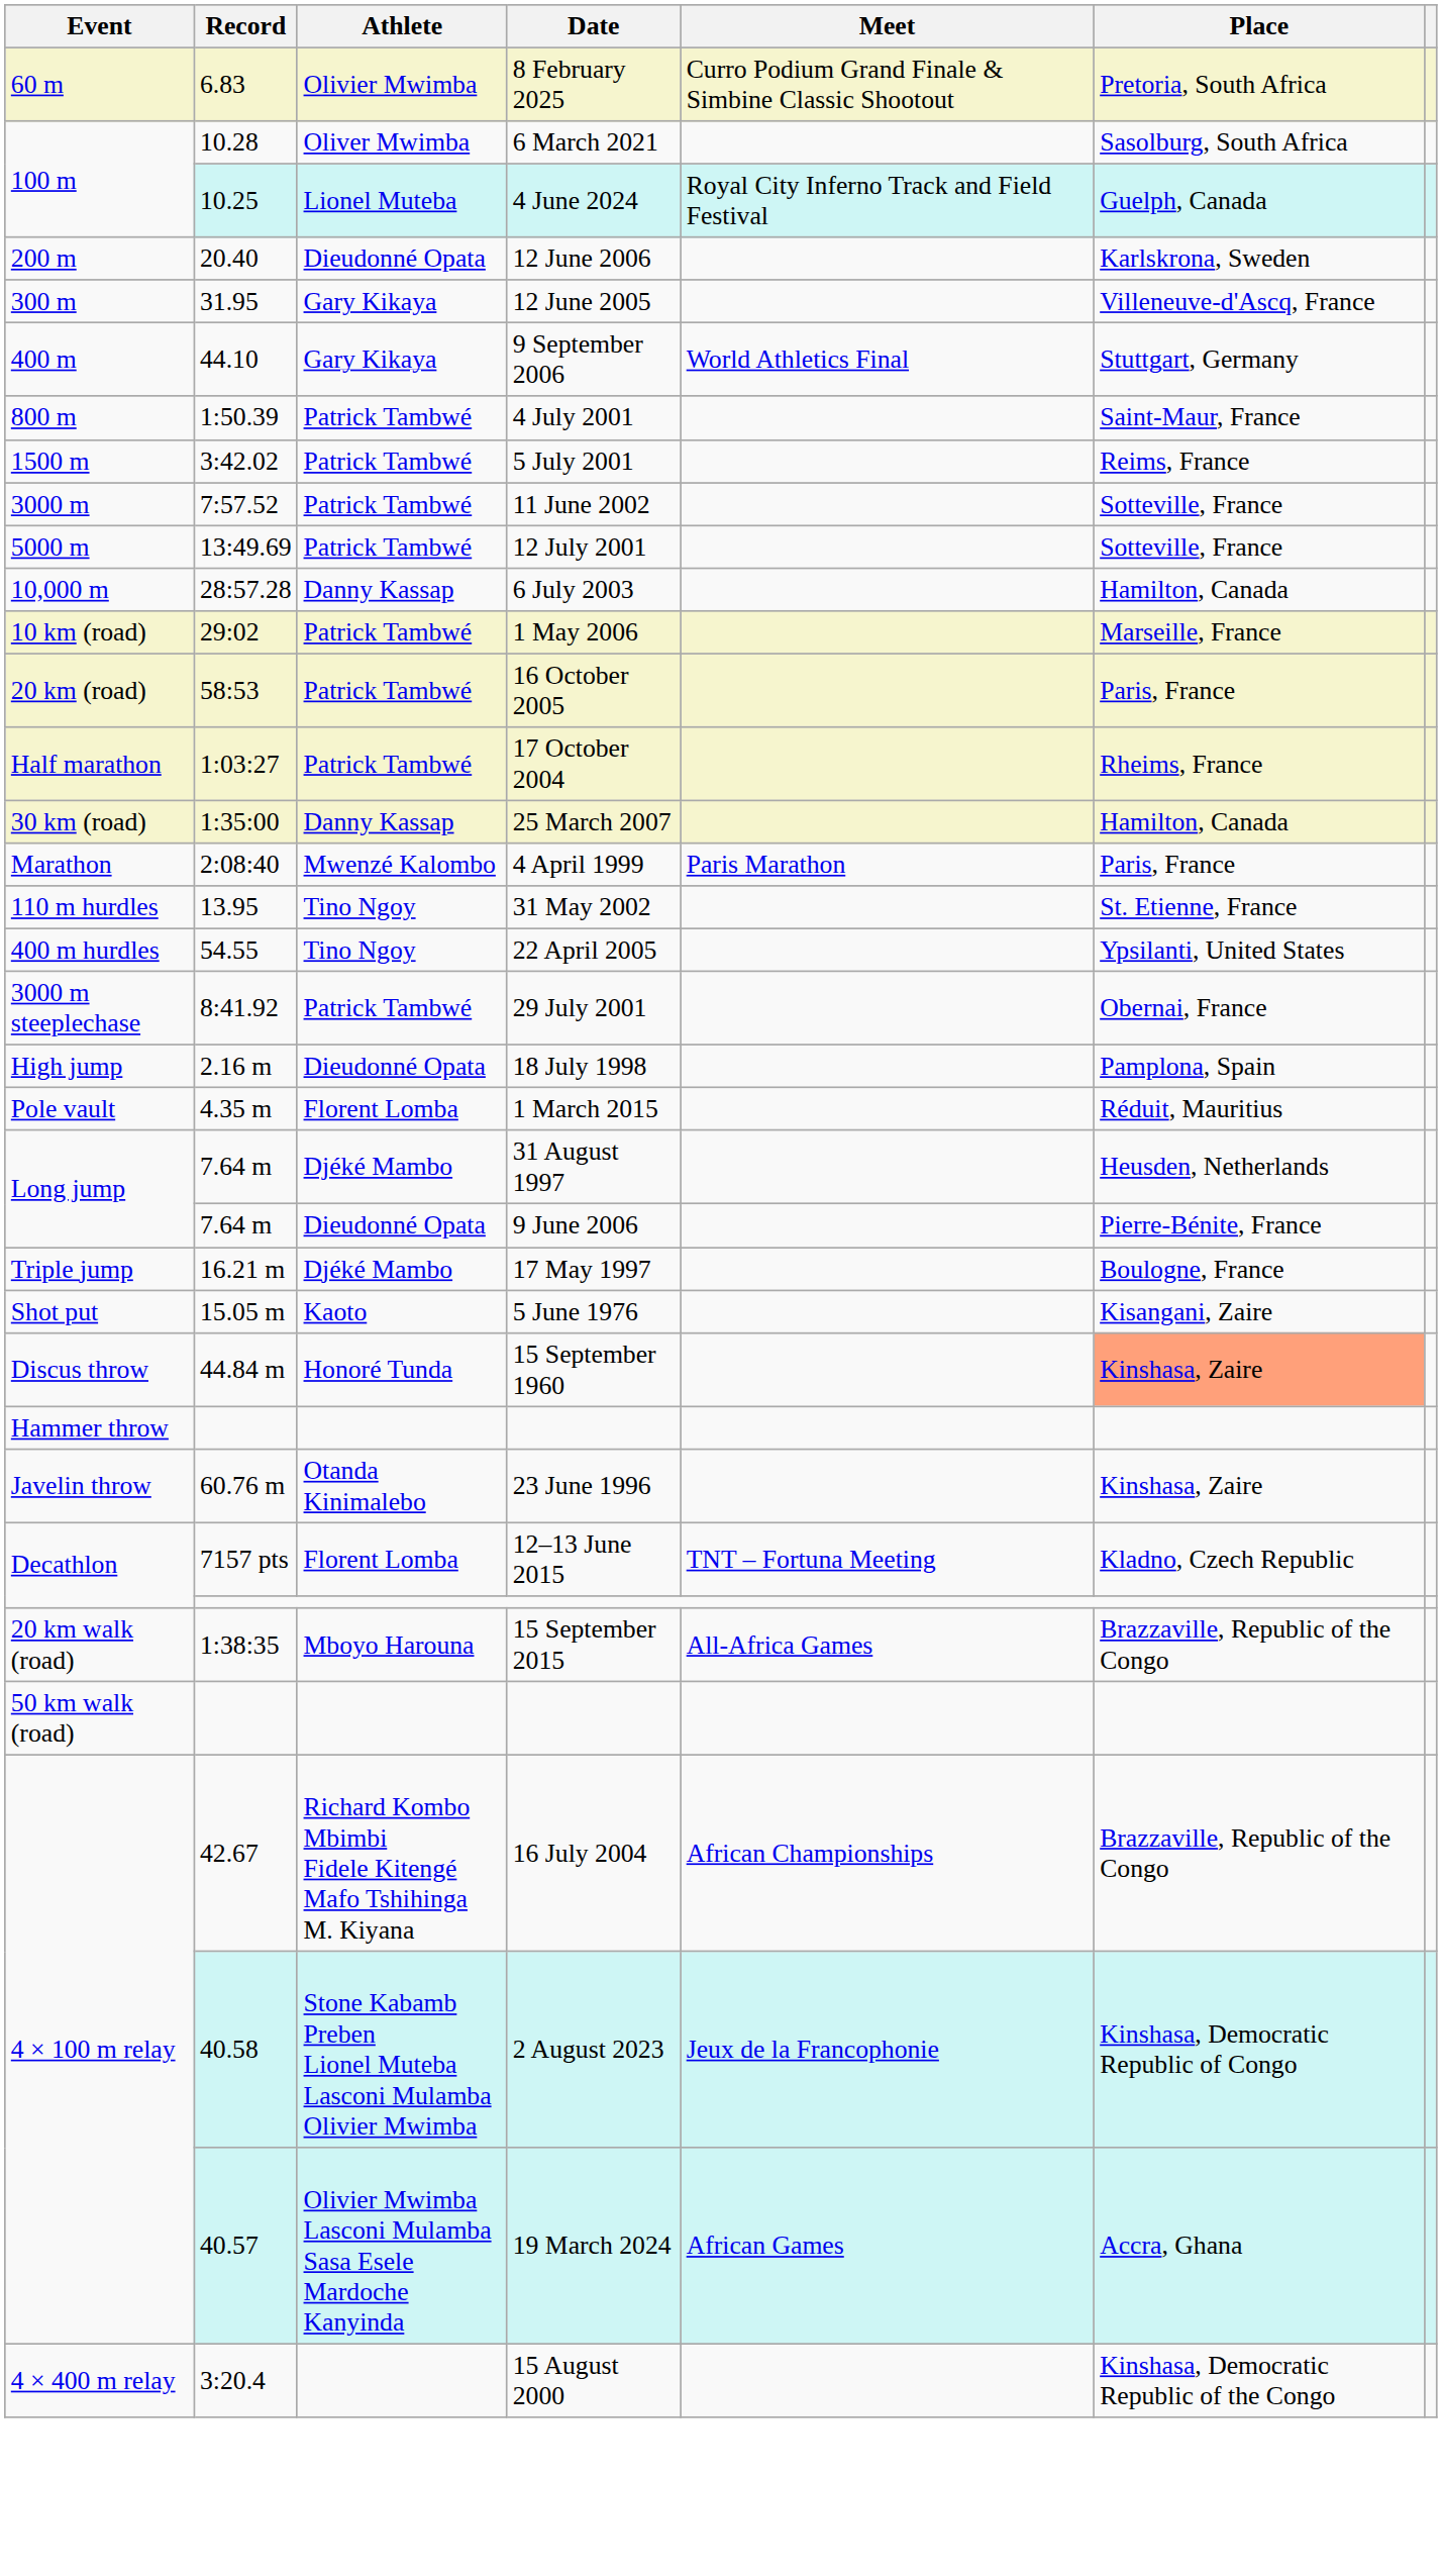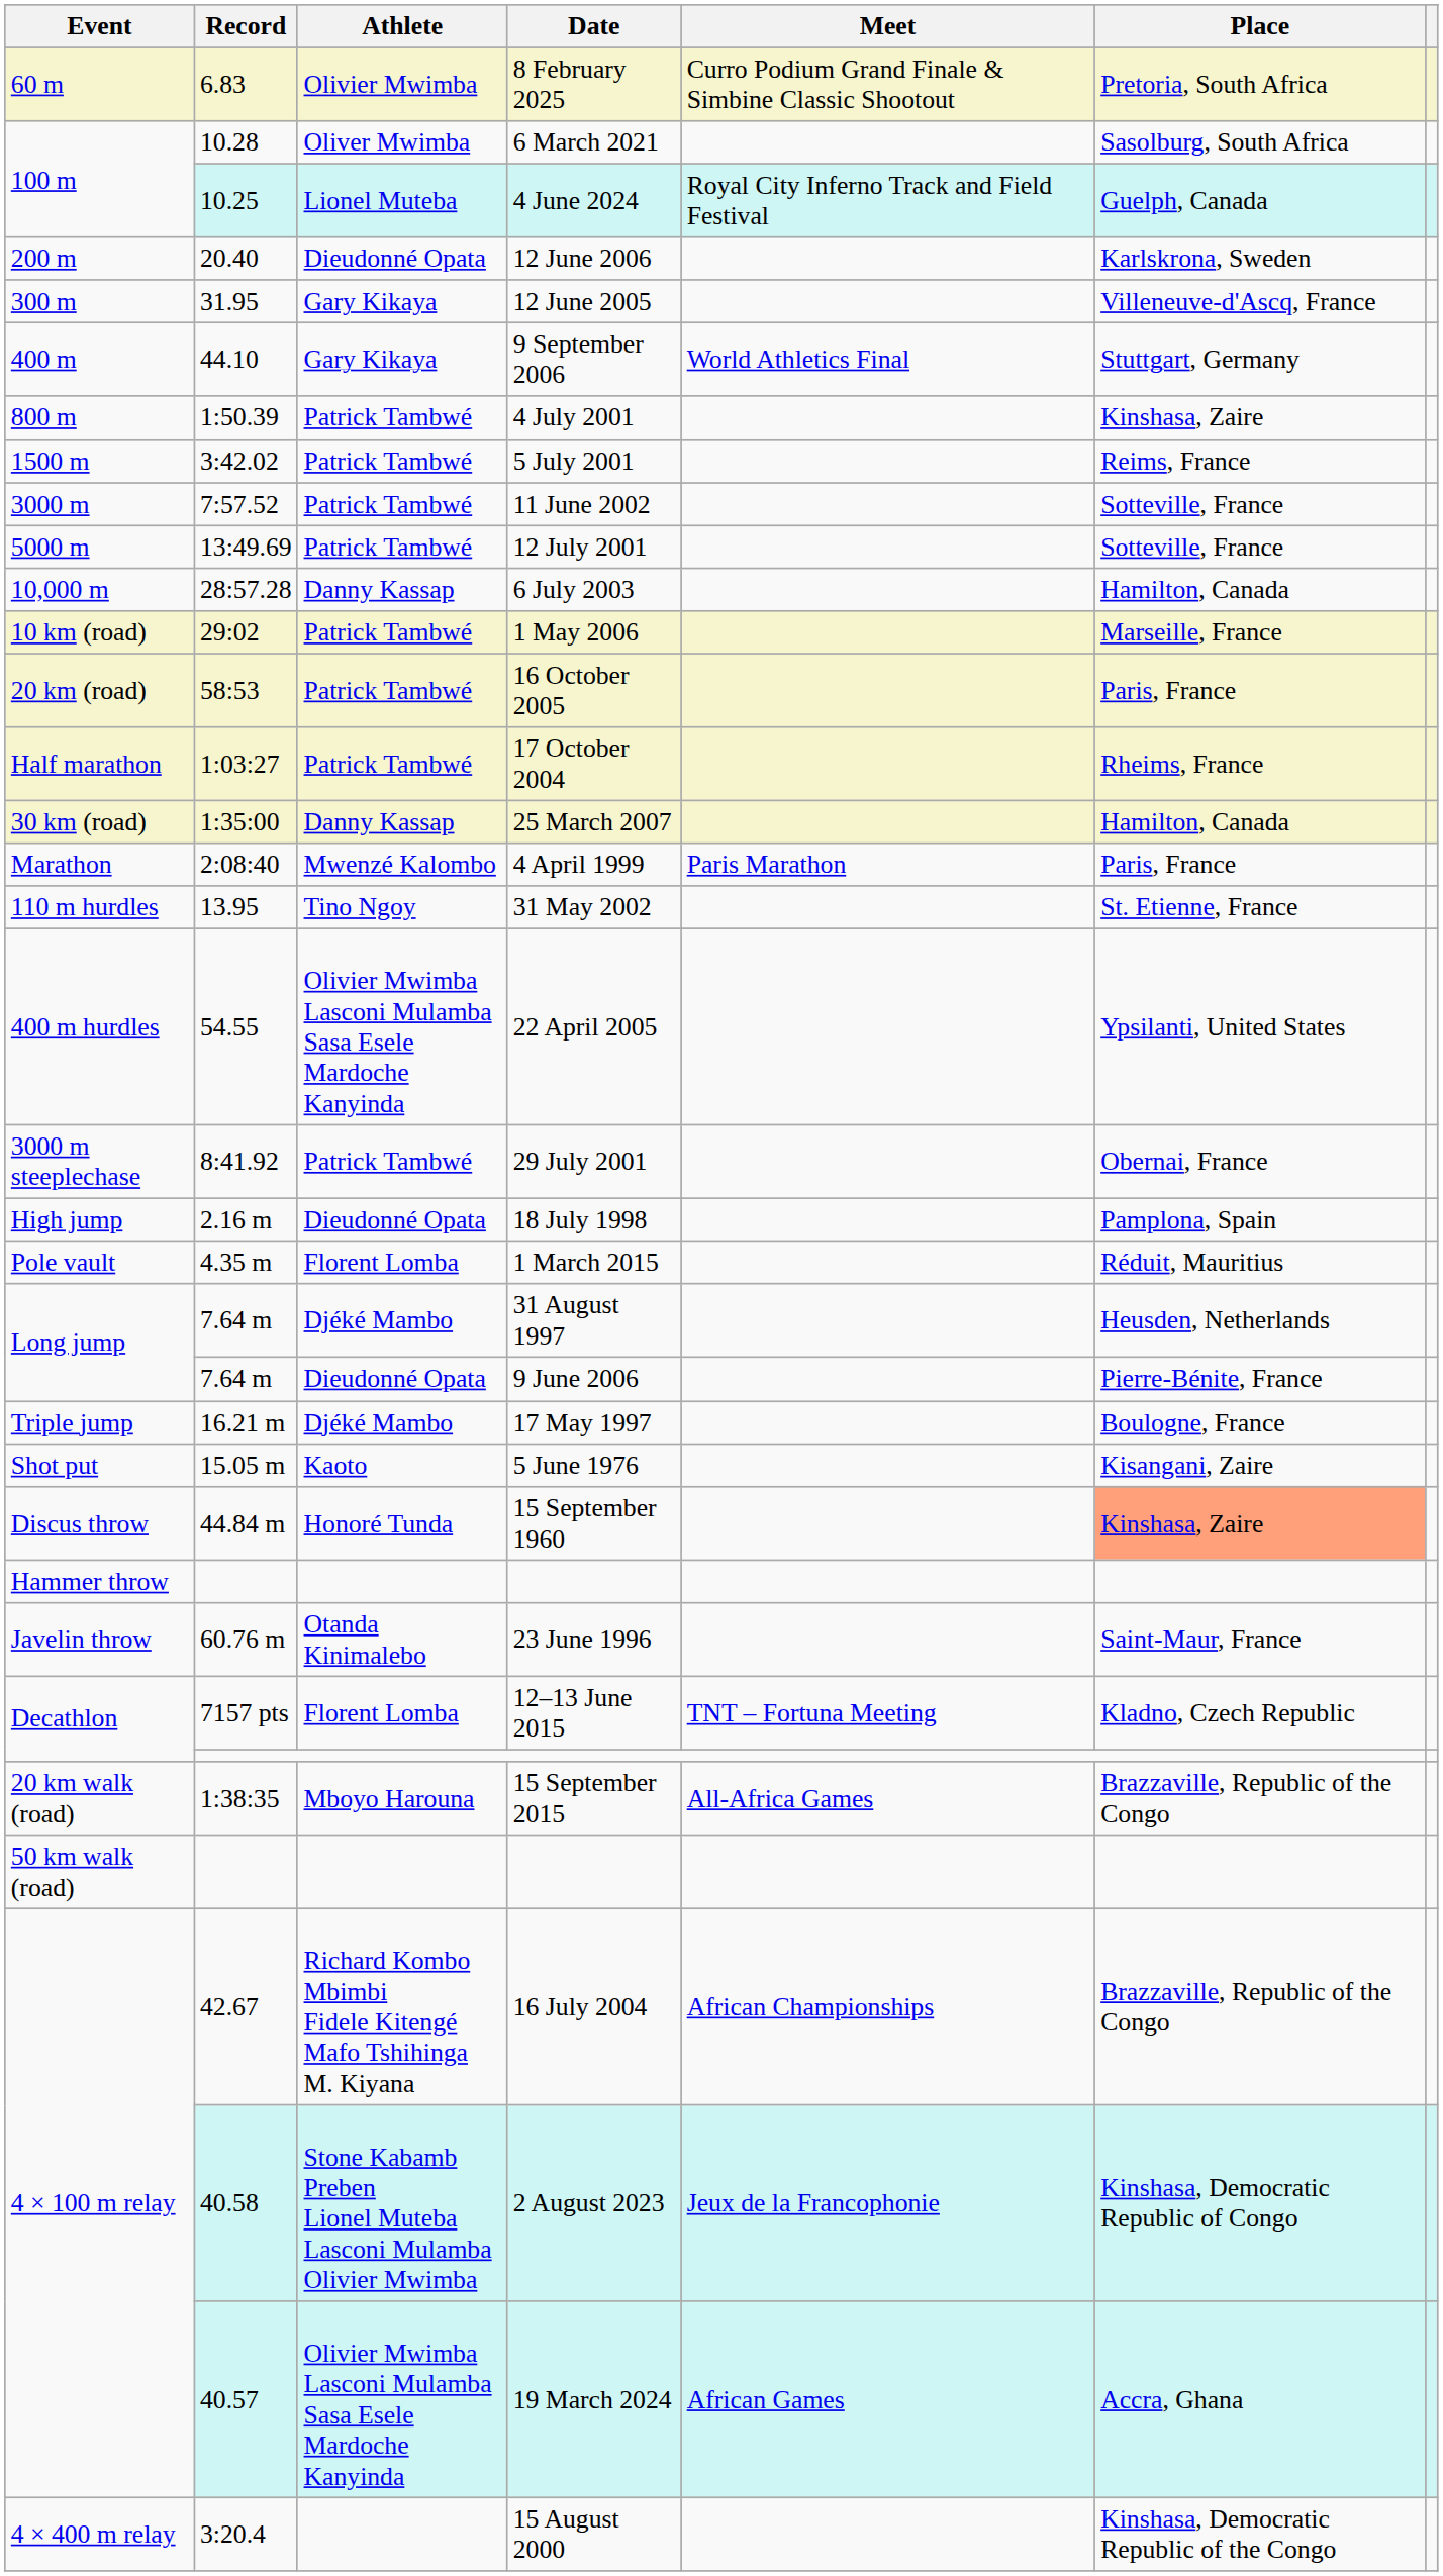 <table class="wikitable" style="font-size:95%; width: 95%;">
 <tr>
 <th>Event</th>
 <th>Record</th>
 <th>Athlete</th>
 <th>Date</th>
 <th>Meet</th>
 <th>Place</th>
 <th></th>
 </tr>
 <tr style="background:#f6F5CE;">
 <td><a href='#'>60 m</a></td>
 <td>6.83  </td>
 <td><a href='#'>Olivier Mwimba</a></td>
 <td>8 February 2025</td>
 <td>Curro Podium Grand Finale & Simbine Classic Shootout</td>
 <td><a href='#'>Pretoria</a>, South Africa</td>
 <td></td>
 </tr>
 <tr>
 <td rowspan=2><a href='#'>100 m</a></td>
 <td>10.28 </td>
 <td><a href='#'>Oliver Mwimba</a></td>
 <td>6 March 2021</td>
 <td></td>
 <td><a href='#'>Sasolburg</a>, South Africa</td>
 <td></td>
 </tr>
 <tr bgcolor=#CEF6F5>
 <td>10.25 </td>
 <td><a href='#'>Lionel Muteba</a></td>
 <td>4 June 2024</td>
 <td>Royal City Inferno Track and Field Festival</td>
 <td><a href='#'>Guelph</a>, Canada</td>
 <td></td>
 </tr>
 <tr>
 <td><a href='#'>200 m</a></td>
 <td>20.40 </td>
 <td><a href='#'>Dieudonné Opata</a></td>
 <td>12 June 2006</td>
 <td></td>
 <td><a href='#'>Karlskrona</a>, Sweden</td>
 <td></td>
 </tr>
 <tr>
 <td><a href='#'>300 m</a></td>
 <td>31.95</td>
 <td><a href='#'>Gary Kikaya</a></td>
 <td>12 June 2005</td>
 <td></td>
 <td><a href='#'>Villeneuve-d'Ascq</a>, France</td>
 <td></td>
 </tr>
 <tr>
 <td><a href='#'>400 m</a></td>
 <td>44.10</td>
 <td><a href='#'>Gary Kikaya</a></td>
 <td>9 September 2006</td>
 <td><a href='#'>World Athletics Final</a></td>
 <td><a href='#'>Stuttgart</a>, Germany</td>
 <td></td>
 </tr>
 <tr>
 <td><a href='#'>800 m</a></td>
 <td>1:50.39</td>
 <td><a href='#'>Patrick Tambwé</a></td>
 <td>4 July 2001</td>
 <td></td>
-<td><a href='#'>Saint-Maur</a>, France</td>
+<td><a href='#'>Kinshasa</a>, Zaire</td>
 <td></td>
 </tr>
 <tr>
 <td><a href='#'>1500 m</a></td>
 <td>3:42.02</td>
 <td><a href='#'>Patrick Tambwé</a></td>
 <td>5 July 2001</td>
 <td></td>
 <td><a href='#'>Reims</a>, France</td>
 <td></td>
 </tr>
 <tr>
 <td><a href='#'>3000 m</a></td>
 <td>7:57.52</td>
 <td><a href='#'>Patrick Tambwé</a></td>
 <td>11 June 2002</td>
 <td></td>
 <td><a href='#'>Sotteville</a>, France</td>
 <td></td>
 </tr>
 <tr>
 <td><a href='#'>5000 m</a></td>
 <td>13:49.69</td>
 <td><a href='#'>Patrick Tambwé</a></td>
 <td>12 July 2001</td>
 <td></td>
 <td><a href='#'>Sotteville</a>, France</td>
 <td></td>
 </tr>
 <tr>
 <td><a href='#'>10,000 m</a></td>
 <td>28:57.28</td>
 <td><a href='#'>Danny Kassap</a></td>
 <td>6 July 2003</td>
 <td></td>
 <td><a href='#'>Hamilton</a>, Canada</td>
 <td></td>
 </tr>
 <tr style="background:#f6F5CE;">
 <td><a href='#'>10 km</a> (road)</td>
 <td>29:02</td>
 <td><a href='#'>Patrick Tambwé</a></td>
 <td>1 May 2006</td>
 <td></td>
 <td><a href='#'>Marseille</a>, France</td>
 <td></td>
 </tr>
 <tr style="background:#f6F5CE;">
 <td><a href='#'>20 km</a> (road)</td>
 <td>58:53</td>
 <td><a href='#'>Patrick Tambwé</a></td>
 <td>16 October 2005</td>
 <td></td>
 <td><a href='#'>Paris</a>, France</td>
 <td></td>
 </tr>
 <tr style="background:#f6F5CE;">
 <td><a href='#'>Half marathon</a></td>
 <td>1:03:27</td>
 <td><a href='#'>Patrick Tambwé</a></td>
 <td>17 October 2004</td>
 <td></td>
 <td><a href='#'>Rheims</a>, France</td>
 <td></td>
 </tr>
 <tr style="background:#f6F5CE;">
 <td><a href='#'>30 km</a> (road)</td>
 <td>1:35:00</td>
 <td><a href='#'>Danny Kassap</a></td>
 <td>25 March 2007</td>
 <td></td>
 <td><a href='#'>Hamilton</a>, Canada</td>
 <td></td>
 </tr>
 <tr>
 <td><a href='#'>Marathon</a></td>
 <td>2:08:40</td>
 <td><a href='#'>Mwenzé Kalombo</a></td>
 <td>4 April 1999</td>
 <td><a href='#'>Paris Marathon</a></td>
 <td><a href='#'>Paris</a>, France</td>
 <td></td>
 </tr>
 <tr>
 <td><a href='#'>110 m hurdles</a></td>
 <td>13.95 </td>
 <td><a href='#'>Tino Ngoy</a></td>
 <td>31 May 2002</td>
 <td></td>
 <td><a href='#'>St. Etienne</a>, France</td>
 <td></td>
 </tr>
 <tr>
 <td><a href='#'>400 m hurdles</a></td>
 <td>54.55</td>
-<td><a href='#'>Tino Ngoy</a></td>
+<td><br><a href='#'>Olivier Mwimba</a><br><a href='#'>Lasconi Mulamba</a><br><a href='#'>Sasa Esele</a><br><a href='#'>Mardoche Kanyinda</a></td>
 <td>22 April 2005</td>
 <td></td>
 <td><a href='#'>Ypsilanti</a>, United States</td>
 <td></td>
 </tr>
 <tr>
 <td><a href='#'>3000 m steeplechase</a></td>
 <td>8:41.92</td>
 <td><a href='#'>Patrick Tambwé</a></td>
 <td>29 July 2001</td>
 <td></td>
 <td><a href='#'>Obernai</a>, France</td>
 <td></td>
 </tr>
 <tr>
 <td><a href='#'>High jump</a></td>
 <td>2.16 m</td>
 <td><a href='#'>Dieudonné Opata</a></td>
 <td>18 July 1998</td>
 <td></td>
 <td><a href='#'>Pamplona</a>, Spain</td>
 <td></td>
 </tr>
 <tr>
 <td><a href='#'>Pole vault</a></td>
 <td>4.35 m</td>
 <td><a href='#'>Florent Lomba</a></td>
 <td>1 March 2015</td>
 <td></td>
 <td><a href='#'>Réduit</a>, Mauritius</td>
 <td></td>
 </tr>
 <tr>
 <td rowspan=2><a href='#'>Long jump</a></td>
 <td>7.64 m</td>
 <td><a href='#'>Djéké Mambo</a></td>
 <td>31 August 1997</td>
 <td></td>
 <td><a href='#'>Heusden</a>, Netherlands</td>
 <td></td>
 </tr>
 <tr>
 <td>7.64 m </td>
 <td><a href='#'>Dieudonné Opata</a></td>
 <td>9 June 2006</td>
 <td></td>
 <td><a href='#'>Pierre-Bénite</a>, France</td>
 <td></td>
 </tr>
 <tr>
 <td><a href='#'>Triple jump</a></td>
 <td>16.21 m</td>
 <td><a href='#'>Djéké Mambo</a></td>
 <td>17 May 1997</td>
 <td></td>
 <td><a href='#'>Boulogne</a>, France</td>
 <td></td>
 </tr>
 <tr>
 <td><a href='#'>Shot put</a></td>
 <td>15.05 m</td>
 <td><a href='#'>Kaoto</a></td>
 <td>5 June 1976</td>
 <td></td>
 <td><a href='#'>Kisangani</a>, Zaire</td>
 <td></td>
 </tr>
 <tr>
 <td><a href='#'>Discus throw</a></td>
 <td>44.84 m</td>
 <td><a href='#'>Honoré Tunda</a></td>
 <td>15 September 1960</td>
 <td></td>
 <td style="background: lightsalmon;"><a href='#'>Kinshasa</a>, Zaire</td>
 <td></td>
 </tr>
 <tr>
 <td><a href='#'>Hammer throw</a></td>
 <td></td>
 <td></td>
 <td></td>
 <td></td>
 <td></td>
 <td></td>
 </tr>
 <tr>
 <td><a href='#'>Javelin throw</a></td>
 <td>60.76 m</td>
 <td><a href='#'>Otanda Kinimalebo</a></td>
 <td>23 June 1996</td>
 <td></td>
-<td><a href='#'>Kinshasa</a>, Zaire</td>
+<td><a href='#'>Saint-Maur</a>, France</td>
 <td></td>
 </tr>
 <tr>
 <td rowspan=2><a href='#'>Decathlon</a></td>
 <td>7157 pts</td>
 <td><a href='#'>Florent Lomba</a></td>
 <td>12–13 June 2015</td>
 <td><a href='#'>TNT – Fortuna Meeting</a></td>
 <td><a href='#'>Kladno</a>, Czech Republic</td>
 <td></td>
 </tr>
 <tr>
 <td colspan=5></td>
 <td></td>
 </tr>
 <tr>
 <td><a href='#'>20 km walk</a> (road)</td>
 <td>1:38:35</td>
 <td><a href='#'>Mboyo Harouna</a></td>
 <td>15 September 2015</td>
 <td><a href='#'>All-Africa Games</a></td>
 <td><a href='#'>Brazzaville</a>, Republic of the Congo</td>
 <td></td>
 </tr>
 <tr>
 <td><a href='#'>50 km walk</a> (road)</td>
 <td></td>
 <td></td>
 <td></td>
 <td></td>
 <td></td>
 <td></td>
 </tr>
 <tr>
 <td rowspan=3><a href='#'>4 × 100 m relay</a></td>
 <td>42.67</td>
 <td><br><a href='#'>Richard Kombo Mbimbi</a><br><a href='#'>Fidele Kitengé</a><br><a href='#'>Mafo Tshihinga</a><br>M. Kiyana</td>
 <td>16 July 2004</td>
 <td><a href='#'>African Championships</a></td>
 <td><a href='#'>Brazzaville</a>, Republic of the Congo</td>
 <td></td>
 </tr>
 <tr bgcolor=#CEF6F5>
 <td>40.58</td>
 <td><br><a href='#'>Stone Kabamb Preben</a><br><a href='#'>Lionel Muteba</a><br><a href='#'>Lasconi Mulamba</a><br><a href='#'>Olivier Mwimba</a></td>
 <td>2 August 2023</td>
 <td><a href='#'>Jeux de la Francophonie</a></td>
 <td><a href='#'>Kinshasa</a>, Democratic Republic of Congo</td>
 <td></td>
 </tr>
 <tr bgcolor="#CEF6F5">
 <td>40.57</td>
 <td><br><a href='#'>Olivier Mwimba</a><br><a href='#'>Lasconi Mulamba</a><br><a href='#'>Sasa Esele</a><br><a href='#'>Mardoche Kanyinda</a></td>
 <td>19 March 2024</td>
 <td><a href='#'>African Games</a></td>
 <td><a href='#'>Accra</a>, Ghana</td>
 <td></td>
 </tr>
 <tr>
 <td><a href='#'>4 × 400 m relay</a></td>
 <td>3:20.4</td>
 <td></td>
 <td>15 August 2000</td>
 <td></td>
 <td><a href='#'>Kinshasa</a>, Democratic Republic of the Congo</td>
 <td></td>
 </tr>
 </table>
